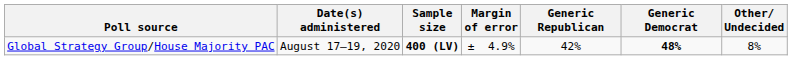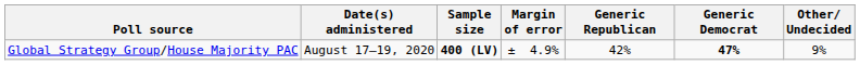 <table class="wikitable" style="font-size:90%;text-align:center;">
 <tr valign=bottom>
 <th>Poll source</th>
 <th>Date(s)<br>administered</th>
 <th>Sample<br>size</th>
 <th>Margin<br>of error</th>
 <th style="width:100px;">Generic<br>Republican</th>
 <th style="width:100px;">Generic<br>Democrat</th>
 <th>Other/<br>Undecided</th>
 </tr>
 <tr>
 <td style="text-align:left;"><a href='#'>Global Strategy Group</a>/<a href='#'>House Majority PAC</a></td>
 <td>August 17–19, 2020</td>
 <td><strong>400 (LV)</strong></td>
 <td>±  4.9%</td>
 <td>42%</td>
-<td><strong>48%</strong></td>
-<td>8%</td>
+<td><strong>47%</strong></td>
+<td>9%</td>
 </tr>
 </table>
